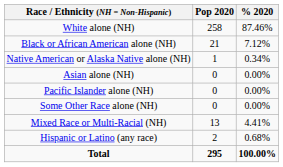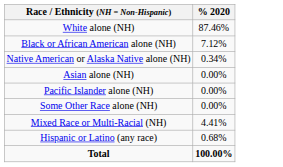 <table class="wikitable" style="text-align:center;">
 <tr>
 <th>Race / Ethnicity <small>(<em>NH = Non-Hispanic</em>)</small></th>
-<th>Pop 2020</th>
 <th>% 2020</th>
 </tr>
 <tr>
 <td><a href='#'>White</a> alone (NH)</td>
-<td>258</td>
 <td>87.46%</td>
 </tr>
 <tr>
 <td><a href='#'>Black or African American</a> alone (NH)</td>
-<td>21</td>
 <td>7.12%</td>
 </tr>
 <tr>
 <td><a href='#'>Native American</a> or <a href='#'>Alaska Native</a> alone (NH)</td>
-<td>1</td>
 <td>0.34%</td>
 </tr>
 <tr>
 <td><a href='#'>Asian</a> alone (NH)</td>
-<td>0</td>
 <td>0.00%</td>
 </tr>
 <tr>
 <td><a href='#'>Pacific Islander</a> alone (NH)</td>
-<td>0</td>
 <td>0.00%</td>
 </tr>
 <tr>
 <td><a href='#'>Some Other Race</a> alone (NH)</td>
-<td>0</td>
 <td>0.00%</td>
 </tr>
 <tr>
 <td><a href='#'>Mixed Race or Multi-Racial</a> (NH)</td>
-<td>13</td>
 <td>4.41%</td>
 </tr>
 <tr>
 <td><a href='#'>Hispanic or Latino</a> (any race)</td>
-<td>2</td>
 <td>0.68%</td>
 </tr>
 <tr>
 <td><strong>Total</strong></td>
-<td><strong>295</strong></td>
 <td><strong>100.00%</strong></td>
 </tr>
 </table>
